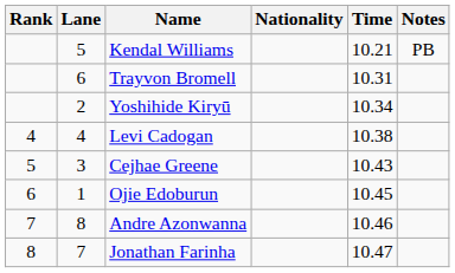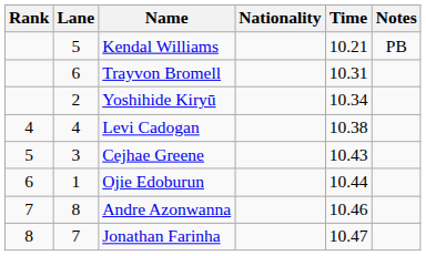 <table class="wikitable sortable" style="text-align:center">
 <tr>
 <th>Rank</th>
 <th>Lane</th>
 <th>Name</th>
 <th>Nationality</th>
 <th>Time</th>
 <th>Notes</th>
 </tr>
 <tr>
 <td></td>
 <td>5</td>
 <td align=left><a href='#'>Kendal Williams</a></td>
 <td align=left></td>
 <td>10.21</td>
 <td>PB</td>
 </tr>
 <tr>
 <td></td>
 <td>6</td>
 <td align=left><a href='#'>Trayvon Bromell</a></td>
 <td align=left></td>
 <td>10.31</td>
 <td></td>
 </tr>
 <tr>
 <td></td>
 <td>2</td>
 <td align=left><a href='#'>Yoshihide Kiryū</a></td>
 <td align=left></td>
 <td>10.34</td>
 <td></td>
 </tr>
 <tr>
 <td>4</td>
 <td>4</td>
 <td align=left><a href='#'>Levi Cadogan</a></td>
 <td align=left></td>
 <td>10.38</td>
 <td></td>
 </tr>
 <tr>
 <td>5</td>
 <td>3</td>
 <td align=left><a href='#'>Cejhae Greene</a></td>
 <td align=left></td>
 <td>10.43</td>
 <td></td>
 </tr>
 <tr>
 <td>6</td>
 <td>1</td>
 <td align=left><a href='#'>Ojie Edoburun</a></td>
 <td align=left></td>
-<td>10.45</td>
+<td>10.44</td>
 <td></td>
 </tr>
 <tr>
 <td>7</td>
 <td>8</td>
 <td align=left><a href='#'>Andre Azonwanna</a></td>
 <td align=left></td>
 <td>10.46</td>
 <td></td>
 </tr>
 <tr>
 <td>8</td>
 <td>7</td>
 <td align=left><a href='#'>Jonathan Farinha</a></td>
 <td align=left></td>
 <td>10.47</td>
 <td></td>
 </tr>
 </table>
